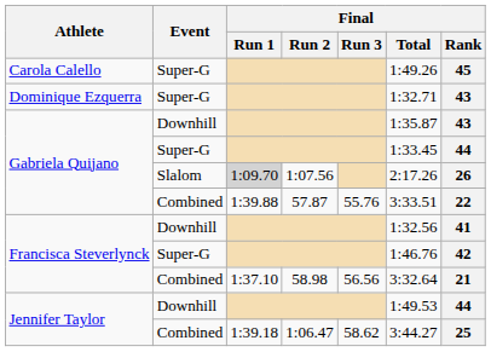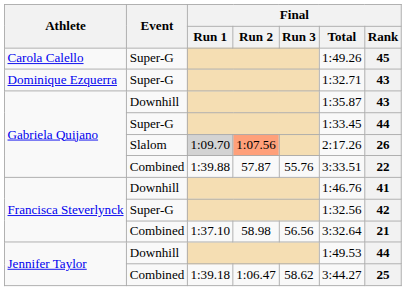 <table class="wikitable" style="font-size:90%">
 <tr>
 <th rowspan="2">Athlete</th>
 <th rowspan="2">Event</th>
 <th colspan="5">Final</th>
 </tr>
 <tr>
 <th>Run 1</th>
 <th>Run 2</th>
 <th>Run 3</th>
 <th>Total</th>
 <th>Rank</th>
 </tr>
 <tr>
 <td><a href='#'>Carola Calello</a></td>
 <td>Super-G</td>
 <td colspan=3 bgcolor="wheat"></td>
 <td align="center">1:49.26</td>
 <th align="center">45</th>
 </tr>
 <tr>
 <td><a href='#'>Dominique Ezquerra</a></td>
 <td>Super-G</td>
 <td colspan=3 bgcolor="wheat"></td>
 <td align="center">1:32.71</td>
 <th align="center">43</th>
 </tr>
 <tr>
 <td rowspan=4><a href='#'>Gabriela Quijano</a></td>
 <td>Downhill</td>
 <td colspan=3 bgcolor="wheat"></td>
 <td align="center">1:35.87</td>
 <th align="center">43</th>
 </tr>
 <tr>
 <td>Super-G</td>
 <td colspan=3 bgcolor="wheat"></td>
 <td align="center">1:33.45</td>
 <th align="center">44</th>
 </tr>
 <tr>
 <td>Slalom</td>
 <td align="center" style="background: lightgrey;">1:09.70</td>
-<td align="center">1:07.56</td>
+<td align="center" style="background: lightsalmon;">1:07.56</td>
 <td colspan=1 bgcolor="wheat"></td>
 <td align="center">2:17.26</td>
 <th align="center">26</th>
 </tr>
 <tr>
 <td>Combined</td>
 <td align="center">1:39.88</td>
 <td align="center">57.87</td>
 <td align="center">55.76</td>
 <td align="center">3:33.51</td>
 <th align="center">22</th>
 </tr>
 <tr>
 <td rowspan=3><a href='#'>Francisca Steverlynck</a></td>
 <td>Downhill</td>
 <td colspan=3 bgcolor="wheat"></td>
-<td align="center">1:32.56</td>
+<td align="center">1:46.76</td>
 <th align="center">41</th>
 </tr>
 <tr>
 <td>Super-G</td>
 <td colspan=3 bgcolor="wheat"></td>
-<td align="center">1:46.76</td>
+<td align="center">1:32.56</td>
 <th align="center">42</th>
 </tr>
 <tr>
 <td>Combined</td>
 <td align="center">1:37.10</td>
 <td align="center">58.98</td>
 <td align="center">56.56</td>
 <td align="center">3:32.64</td>
 <th align="center">21</th>
 </tr>
 <tr>
 <td rowspan=2><a href='#'>Jennifer Taylor</a></td>
 <td>Downhill</td>
 <td colspan=3 bgcolor="wheat"></td>
 <td align="center">1:49.53</td>
 <th align="center">44</th>
 </tr>
 <tr>
 <td>Combined</td>
 <td align="center">1:39.18</td>
 <td align="center">1:06.47</td>
 <td align="center">58.62</td>
 <td align="center">3:44.27</td>
 <th align="center">25</th>
 </tr>
 </table>
